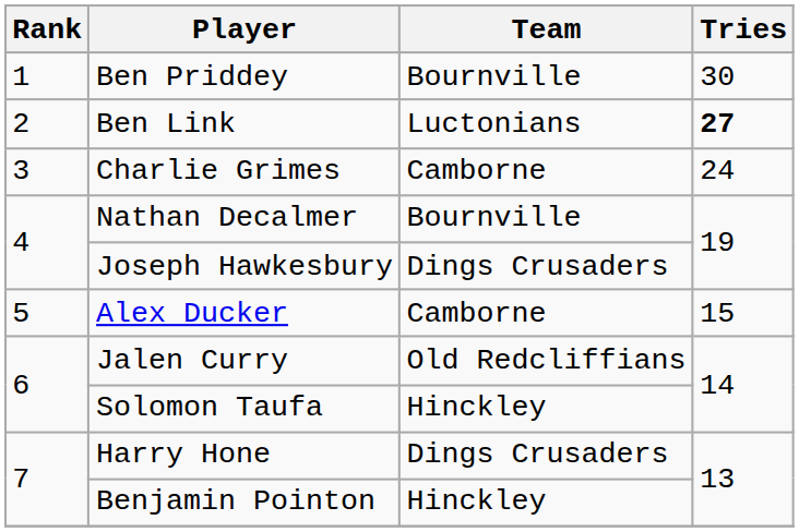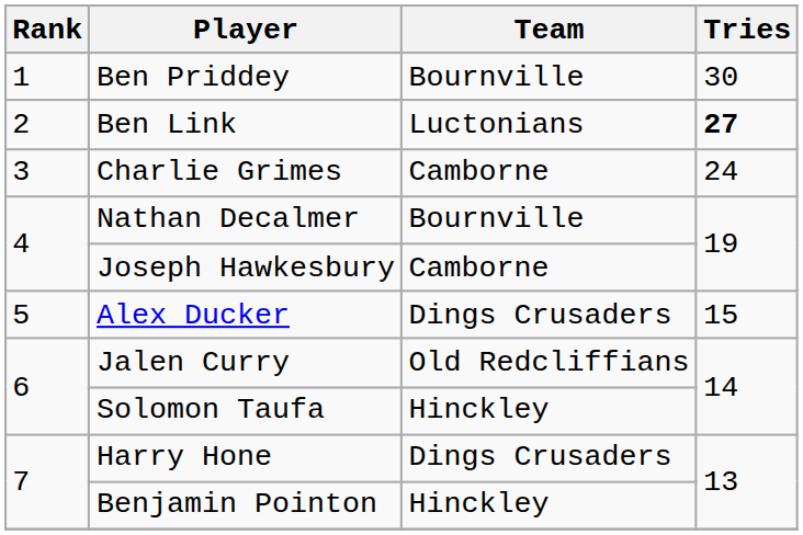 <table class="wikitable">
 <tr>
 <th>Rank</th>
 <th>Player</th>
 <th>Team</th>
 <th>Tries</th>
 </tr>
 <tr>
 <td>1</td>
 <td>Ben Priddey</td>
 <td>Bournville</td>
 <td>30</td>
 </tr>
 <tr>
 <td>2</td>
 <td>Ben Link</td>
 <td>Luctonians</td>
 <td><strong>27</strong></td>
 </tr>
 <tr>
 <td>3</td>
 <td>Charlie Grimes</td>
 <td>Camborne</td>
 <td>24</td>
 </tr>
 <tr>
 <td rowspan=2>4</td>
 <td>Nathan Decalmer</td>
 <td>Bournville</td>
 <td rowspan=2>19</td>
 </tr>
 <tr>
 <td>Joseph Hawkesbury</td>
-<td>Dings Crusaders</td>
+<td>Camborne</td>
 </tr>
 <tr>
 <td>5</td>
 <td><a href='#'>Alex Ducker</a></td>
-<td>Camborne</td>
+<td>Dings Crusaders</td>
 <td>15</td>
 </tr>
 <tr>
 <td rowspan=2>6</td>
 <td>Jalen Curry</td>
 <td>Old Redcliffians</td>
 <td rowspan=2>14</td>
 </tr>
 <tr>
 <td>Solomon Taufa</td>
 <td>Hinckley</td>
 </tr>
 <tr>
 <td rowspan=2>7</td>
 <td>Harry Hone</td>
 <td>Dings Crusaders</td>
 <td rowspan=2>13</td>
 </tr>
 <tr>
 <td>Benjamin Pointon</td>
 <td>Hinckley</td>
 </tr>
 <tr>
 </tr>
 </table>
